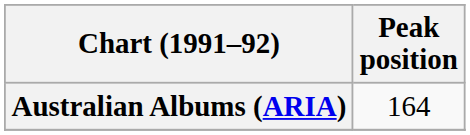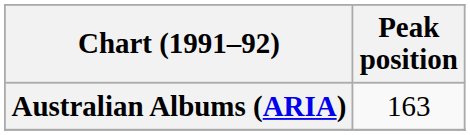 <table class="wikitable sortable plainrowheaders" style="text-align:center">
 <tr>
 <th scope="col">Chart (1991–92)</th>
 <th scope="col">Peak<br> position</th>
 </tr>
 <tr>
 <th scope="row">Australian Albums (<a href='#'>ARIA</a>)</th>
-<td>164</td>
+<td>163</td>
 </tr>
 <tr>
 </tr>
 <tr>
 </tr>
 <tr>
 </tr>
 </table>
